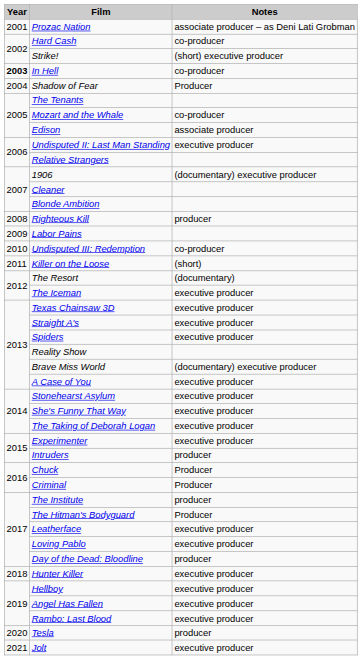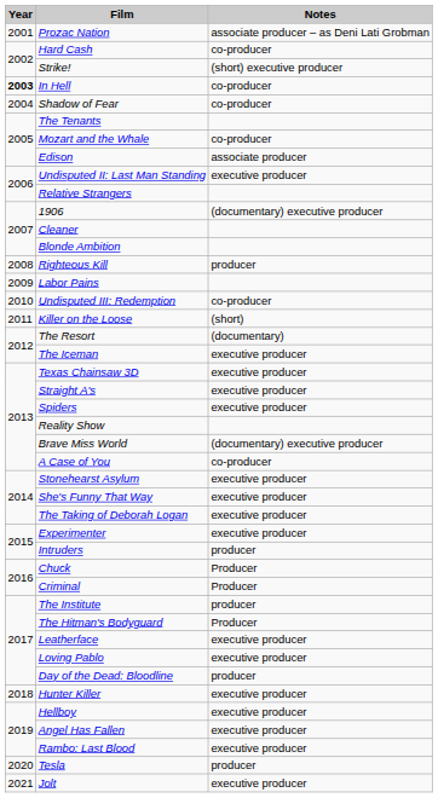 <table class="wikitable" style="font-size:90%;">
 <tr>
 <th style="background: #CCCCCC;">Year</th>
 <th style="background: #CCCCCC;">Film</th>
 <th style="background: #CCCCCC;">Notes</th>
 </tr>
 <tr>
 <td>2001</td>
 <td><em><a href='#'>Prozac Nation</a></em></td>
 <td>associate producer – as Deni Lati Grobman</td>
 </tr>
 <tr>
 <td rowspan= 2>2002</td>
 <td><em><a href='#'>Hard Cash</a></em></td>
 <td>co-producer</td>
 </tr>
 <tr>
 <td><em>Strike!</em></td>
 <td>(short) executive producer</td>
 </tr>
 <tr>
 <td><strong>2003</strong></td>
 <td><em><a href='#'>In Hell</a></em></td>
 <td>co-producer</td>
 </tr>
 <tr>
 <td>2004</td>
 <td><em>Shadow of Fear</em></td>
-<td>Producer</td>
+<td>co-producer</td>
 </tr>
 <tr>
 <td rowspan=3>2005</td>
 <td><em><a href='#'>The Tenants</a></em></td>
 <td></td>
 </tr>
 <tr>
 <td><em><a href='#'>Mozart and the Whale</a></em></td>
 <td>co-producer</td>
 </tr>
 <tr>
 <td><em><a href='#'>Edison</a></em></td>
 <td>associate producer</td>
 </tr>
 <tr>
 <td rowspan=2>2006</td>
 <td><em><a href='#'>Undisputed II: Last Man Standing</a></em></td>
 <td>executive producer</td>
 </tr>
 <tr>
 <td><em><a href='#'>Relative Strangers</a></em></td>
 <td></td>
 </tr>
 <tr>
 <td rowspan=3>2007</td>
 <td><em>1906</em></td>
 <td>(documentary) executive producer</td>
 </tr>
 <tr>
 <td><em><a href='#'>Cleaner</a></em></td>
 <td></td>
 </tr>
 <tr>
 <td><em><a href='#'>Blonde Ambition</a></em></td>
 <td></td>
 </tr>
 <tr>
 <td>2008</td>
 <td><em><a href='#'>Righteous Kill</a></em></td>
 <td>producer</td>
 </tr>
 <tr>
 <td>2009</td>
 <td><em><a href='#'>Labor Pains</a></em></td>
 <td></td>
 </tr>
 <tr>
 <td>2010</td>
 <td><em><a href='#'>Undisputed III: Redemption</a></em></td>
 <td>co-producer</td>
 </tr>
 <tr>
 <td>2011</td>
 <td><em><a href='#'>Killer on the Loose</a></em></td>
 <td>(short)</td>
 </tr>
 <tr>
 <td rowspan=2>2012</td>
 <td><em>The Resort</em></td>
 <td>(documentary)</td>
 </tr>
 <tr>
 <td><em><a href='#'>The Iceman</a></em></td>
 <td>executive producer</td>
 </tr>
 <tr>
 <td rowspan=6>2013</td>
 <td><em><a href='#'>Texas Chainsaw 3D</a></em></td>
 <td>executive producer</td>
 </tr>
 <tr>
 <td><em><a href='#'>Straight A's</a></em></td>
 <td>executive producer</td>
 </tr>
 <tr>
 <td><em><a href='#'>Spiders</a></em></td>
 <td>executive producer</td>
 </tr>
 <tr>
 <td><em>Reality Show</em></td>
 <td></td>
 </tr>
 <tr>
 <td><em>Brave Miss World</em></td>
 <td>(documentary) executive producer</td>
 </tr>
 <tr>
 <td><em><a href='#'>A Case of You</a></em></td>
-<td>executive producer</td>
+<td>co-producer</td>
 </tr>
 <tr>
 <td rowspan=3>2014</td>
 <td><em><a href='#'>Stonehearst Asylum</a></em></td>
 <td>executive producer</td>
 </tr>
 <tr>
 <td><em><a href='#'>She's Funny That Way</a></em></td>
 <td>executive producer</td>
 </tr>
 <tr>
 <td><em><a href='#'>The Taking of Deborah Logan</a></em></td>
 <td>executive producer</td>
 </tr>
 <tr>
 <td rowspan=2>2015</td>
 <td><em><a href='#'>Experimenter</a></em></td>
 <td>executive producer</td>
 </tr>
 <tr>
 <td><em><a href='#'>Intruders</a></em></td>
 <td>producer</td>
 </tr>
 <tr>
 <td rowspan=2>2016</td>
 <td><em><a href='#'>Chuck</a></em></td>
 <td>Producer</td>
 </tr>
 <tr>
 <td><em><a href='#'>Criminal</a></em></td>
 <td>Producer</td>
 </tr>
 <tr>
 <td rowspan=5>2017</td>
 <td><em><a href='#'>The Institute</a></em></td>
 <td>producer</td>
 </tr>
 <tr>
 <td><em><a href='#'>The Hitman's Bodyguard</a></em></td>
 <td>Producer</td>
 </tr>
 <tr>
 <td><em><a href='#'>Leatherface</a></em></td>
 <td>executive producer</td>
 </tr>
 <tr>
 <td><em><a href='#'>Loving Pablo</a></em></td>
 <td>executive producer</td>
 </tr>
 <tr>
 <td><em><a href='#'>Day of the Dead: Bloodline</a></em></td>
 <td>producer</td>
 </tr>
 <tr>
 <td>2018</td>
 <td><em><a href='#'>Hunter Killer</a></em></td>
 <td>executive producer</td>
 </tr>
 <tr>
 <td rowspan=3>2019</td>
 <td><em><a href='#'>Hellboy</a></em></td>
 <td>executive producer</td>
 </tr>
 <tr>
 <td><em><a href='#'>Angel Has Fallen</a></em></td>
 <td>executive producer</td>
 </tr>
 <tr>
 <td><em><a href='#'>Rambo: Last Blood</a></em></td>
 <td>executive producer</td>
 </tr>
 <tr>
 <td>2020</td>
 <td><em><a href='#'>Tesla</a></em></td>
 <td>producer</td>
 </tr>
 <tr>
 <td>2021</td>
 <td><em><a href='#'>Jolt</a></em></td>
 <td>executive producer</td>
 </tr>
 </table>
